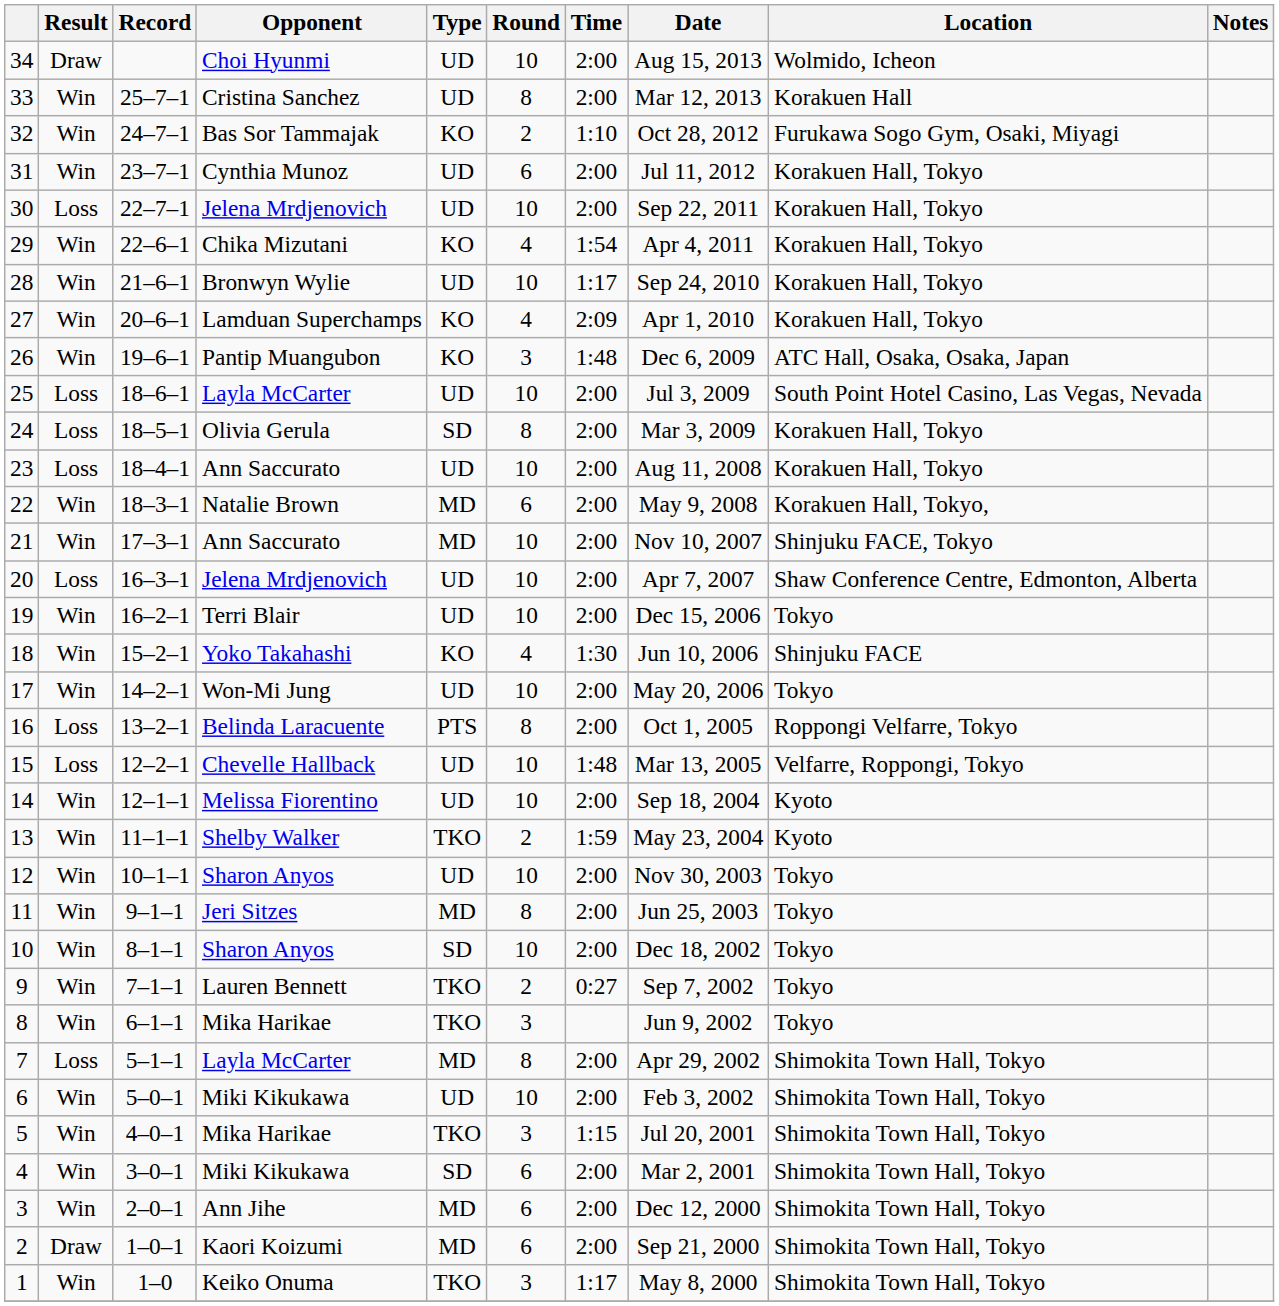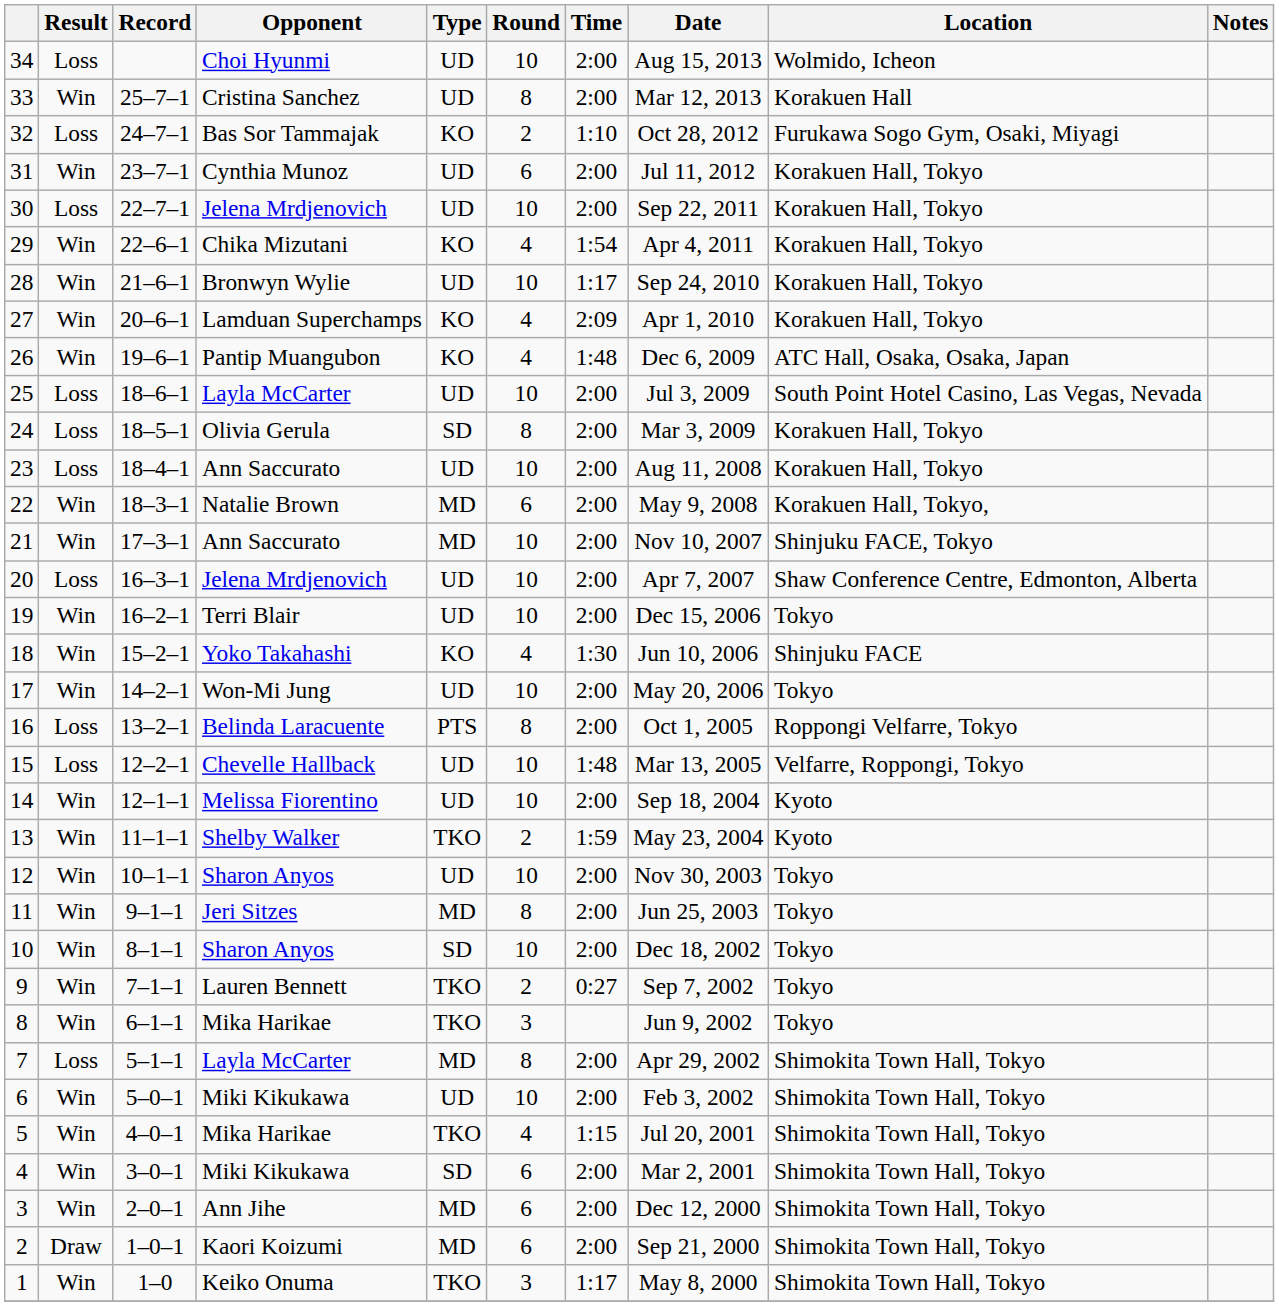 <table class="wikitable" style="text-align:center">
 <tr>
 <th></th>
 <th>Result</th>
 <th>Record</th>
 <th>Opponent</th>
 <th>Type</th>
 <th>Round</th>
 <th>Time</th>
 <th>Date</th>
 <th>Location</th>
 <th>Notes</th>
 </tr>
 <tr>
 <td>34</td>
-<td>Draw</td>
+<td>Loss</td>
 <td></td>
 <td style="text-align:left;"> <a href='#'>Choi Hyunmi</a></td>
 <td>UD</td>
 <td>10</td>
 <td>2:00</td>
 <td>Aug 15, 2013</td>
 <td style="text-align:left;"> Wolmido, Icheon</td>
 <td style="text-align:left;"></td>
 </tr>
 <tr>
 <td>33</td>
 <td>Win</td>
 <td>25–7–1</td>
 <td style="text-align:left;"> Cristina Sanchez</td>
 <td>UD</td>
 <td>8</td>
 <td>2:00</td>
 <td>Mar 12, 2013</td>
 <td style="text-align:left;"> Korakuen Hall</td>
 <td style="text-align:left;"></td>
 </tr>
 <tr>
 <td>32</td>
-<td>Win</td>
+<td>Loss</td>
 <td>24–7–1</td>
 <td style="text-align:left;"> Bas Sor Tammajak</td>
 <td>KO</td>
 <td>2</td>
 <td>1:10</td>
 <td>Oct 28, 2012</td>
 <td style="text-align:left;"> Furukawa Sogo Gym, Osaki, Miyagi</td>
 <td style="text-align:left;"></td>
 </tr>
 <tr>
 <td>31</td>
 <td>Win</td>
 <td>23–7–1</td>
 <td style="text-align:left;"> Cynthia Munoz</td>
 <td>UD</td>
 <td>6</td>
 <td>2:00</td>
 <td>Jul 11, 2012</td>
 <td style="text-align:left;"> Korakuen Hall, Tokyo</td>
 <td style="text-align:left;"></td>
 </tr>
 <tr>
 <td>30</td>
 <td>Loss</td>
 <td>22–7–1</td>
 <td style="text-align:left;"> <a href='#'>Jelena Mrdjenovich</a></td>
 <td>UD</td>
 <td>10</td>
 <td>2:00</td>
 <td>Sep 22, 2011</td>
 <td style="text-align:left;"> Korakuen Hall, Tokyo</td>
 <td style="text-align:left;"></td>
 </tr>
 <tr>
 <td>29</td>
 <td>Win</td>
 <td>22–6–1</td>
 <td style="text-align:left;"> Chika Mizutani</td>
 <td>KO</td>
 <td>4</td>
 <td>1:54</td>
 <td>Apr 4, 2011</td>
 <td style="text-align:left;"> Korakuen Hall, Tokyo</td>
 <td style="text-align:left;"></td>
 </tr>
 <tr>
 <td>28</td>
 <td>Win</td>
 <td>21–6–1</td>
 <td style="text-align:left;"> Bronwyn Wylie</td>
 <td>UD</td>
 <td>10</td>
 <td>1:17</td>
 <td>Sep 24, 2010</td>
 <td style="text-align:left;"> Korakuen Hall, Tokyo</td>
 <td style="text-align:left;"></td>
 </tr>
 <tr>
 <td>27</td>
 <td>Win</td>
 <td>20–6–1</td>
 <td style="text-align:left;"> Lamduan Superchamps</td>
 <td>KO</td>
 <td>4</td>
 <td>2:09</td>
 <td>Apr 1, 2010</td>
 <td style="text-align:left;"> Korakuen Hall, Tokyo</td>
 <td style="text-align:left;"></td>
 </tr>
 <tr>
 <td>26</td>
 <td>Win</td>
 <td>19–6–1</td>
 <td style="text-align:left;"> Pantip Muangubon</td>
 <td>KO</td>
-<td>3</td>
+<td>4</td>
 <td>1:48</td>
 <td>Dec 6, 2009</td>
 <td style="text-align:left;"> ATC Hall, Osaka, Osaka, Japan</td>
 <td style="text-align:left;"></td>
 </tr>
 <tr>
 <td>25</td>
 <td>Loss</td>
 <td>18–6–1</td>
 <td style="text-align:left;"> <a href='#'>Layla McCarter</a></td>
 <td>UD</td>
 <td>10</td>
 <td>2:00</td>
 <td>Jul 3, 2009</td>
 <td style="text-align:left;"> South Point Hotel Casino, Las Vegas, Nevada</td>
 <td style="text-align:left;"></td>
 </tr>
 <tr>
 <td>24</td>
 <td>Loss</td>
 <td>18–5–1</td>
 <td style="text-align:left;"> Olivia Gerula</td>
 <td>SD</td>
 <td>8</td>
 <td>2:00</td>
 <td>Mar 3, 2009</td>
 <td style="text-align:left;"> Korakuen Hall, Tokyo</td>
 <td style="text-align:left;"></td>
 </tr>
 <tr>
 <td>23</td>
 <td>Loss</td>
 <td>18–4–1</td>
 <td style="text-align:left;"> Ann Saccurato</td>
 <td>UD</td>
 <td>10</td>
 <td>2:00</td>
 <td>Aug 11, 2008</td>
 <td style="text-align:left;"> Korakuen Hall, Tokyo</td>
 <td style="text-align:left;"></td>
 </tr>
 <tr>
 <td>22</td>
 <td>Win</td>
 <td>18–3–1</td>
 <td style="text-align:left;"> Natalie Brown</td>
 <td>MD</td>
 <td>6</td>
 <td>2:00</td>
 <td>May 9, 2008</td>
 <td style="text-align:left;"> Korakuen Hall, Tokyo,</td>
 <td style="text-align:left;"></td>
 </tr>
 <tr>
 <td>21</td>
 <td>Win</td>
 <td>17–3–1</td>
 <td style="text-align:left;"> Ann Saccurato</td>
 <td>MD</td>
 <td>10</td>
 <td>2:00</td>
 <td>Nov 10, 2007</td>
 <td style="text-align:left;"> Shinjuku FACE, Tokyo</td>
 <td style="text-align:left;"></td>
 </tr>
 <tr>
 <td>20</td>
 <td>Loss</td>
 <td>16–3–1</td>
 <td style="text-align:left;"> <a href='#'>Jelena Mrdjenovich</a></td>
 <td>UD</td>
 <td>10</td>
 <td>2:00</td>
 <td>Apr 7, 2007</td>
 <td style="text-align:left;"> Shaw Conference Centre, Edmonton, Alberta</td>
 <td style="text-align:left;"></td>
 </tr>
 <tr>
 <td>19</td>
 <td>Win</td>
 <td>16–2–1</td>
 <td style="text-align:left;"> Terri Blair</td>
 <td>UD</td>
 <td>10</td>
 <td>2:00</td>
 <td>Dec 15, 2006</td>
 <td style="text-align:left;"> Tokyo</td>
 <td style="text-align:left;"></td>
 </tr>
 <tr>
 <td>18</td>
 <td>Win</td>
 <td>15–2–1</td>
 <td style="text-align:left;"> <a href='#'>Yoko Takahashi</a></td>
 <td>KO</td>
 <td>4</td>
 <td>1:30</td>
 <td>Jun 10, 2006</td>
 <td style="text-align:left;"> Shinjuku FACE</td>
 <td style="text-align:left;"></td>
 </tr>
 <tr>
 <td>17</td>
 <td>Win</td>
 <td>14–2–1</td>
 <td style="text-align:left;"> Won-Mi Jung</td>
 <td>UD</td>
 <td>10</td>
 <td>2:00</td>
 <td>May 20, 2006</td>
 <td style="text-align:left;"> Tokyo</td>
 <td style="text-align:left;"></td>
 </tr>
 <tr>
 <td>16</td>
 <td>Loss</td>
 <td>13–2–1</td>
 <td style="text-align:left;"> <a href='#'>Belinda Laracuente</a></td>
 <td>PTS</td>
 <td>8</td>
 <td>2:00</td>
 <td>Oct 1, 2005</td>
 <td style="text-align:left;"> Roppongi Velfarre, Tokyo</td>
 <td style="text-align:left;"></td>
 </tr>
 <tr>
 <td>15</td>
 <td>Loss</td>
 <td>12–2–1</td>
 <td style="text-align:left;"> <a href='#'>Chevelle Hallback</a></td>
 <td>UD</td>
 <td>10</td>
 <td>1:48</td>
 <td>Mar 13, 2005</td>
 <td style="text-align:left;"> Velfarre, Roppongi, Tokyo</td>
 <td style="text-align:left;"></td>
 </tr>
 <tr>
 <td>14</td>
 <td>Win</td>
 <td>12–1–1</td>
 <td style="text-align:left;"> <a href='#'>Melissa Fiorentino</a></td>
 <td>UD</td>
 <td>10</td>
 <td>2:00</td>
 <td>Sep 18, 2004</td>
 <td style="text-align:left;"> Kyoto</td>
 <td style="text-align:left;"></td>
 </tr>
 <tr>
 <td>13</td>
 <td>Win</td>
 <td>11–1–1</td>
 <td style="text-align:left;"> <a href='#'>Shelby Walker</a></td>
 <td>TKO</td>
 <td>2</td>
 <td>1:59</td>
 <td>May 23, 2004</td>
 <td style="text-align:left;"> Kyoto</td>
 <td style="text-align:left;"></td>
 </tr>
 <tr>
 <td>12</td>
 <td>Win</td>
 <td>10–1–1</td>
 <td style="text-align:left;"> <a href='#'>Sharon Anyos</a></td>
 <td>UD</td>
 <td>10</td>
 <td>2:00</td>
 <td>Nov 30, 2003</td>
 <td style="text-align:left;"> Tokyo</td>
 <td style="text-align:left;"></td>
 </tr>
 <tr>
 <td>11</td>
 <td>Win</td>
 <td>9–1–1</td>
 <td style="text-align:left;"> <a href='#'>Jeri Sitzes</a></td>
 <td>MD</td>
 <td>8</td>
 <td>2:00</td>
 <td>Jun 25, 2003</td>
 <td style="text-align:left;"> Tokyo</td>
 <td style="text-align:left;"></td>
 </tr>
 <tr>
 <td>10</td>
 <td>Win</td>
 <td>8–1–1</td>
 <td style="text-align:left;"> <a href='#'>Sharon Anyos</a></td>
 <td>SD</td>
 <td>10</td>
 <td>2:00</td>
 <td>Dec 18, 2002</td>
 <td style="text-align:left;"> Tokyo</td>
 <td style="text-align:left;"></td>
 </tr>
 <tr>
 <td>9</td>
 <td>Win</td>
 <td>7–1–1</td>
 <td style="text-align:left;"> Lauren Bennett</td>
 <td>TKO</td>
 <td>2</td>
 <td>0:27</td>
 <td>Sep 7, 2002</td>
 <td style="text-align:left;"> Tokyo</td>
 <td style="text-align:left;"></td>
 </tr>
 <tr>
 <td>8</td>
 <td>Win</td>
 <td>6–1–1</td>
 <td style="text-align:left;"> Mika Harikae</td>
 <td>TKO</td>
 <td>3</td>
 <td></td>
 <td>Jun 9, 2002</td>
 <td style="text-align:left;"> Tokyo</td>
 <td style="text-align:left;"></td>
 </tr>
 <tr>
 <td>7</td>
 <td>Loss</td>
 <td>5–1–1</td>
 <td style="text-align:left;"> <a href='#'>Layla McCarter</a></td>
 <td>MD</td>
 <td>8</td>
 <td>2:00</td>
 <td>Apr 29, 2002</td>
 <td style="text-align:left;"> Shimokita Town Hall, Tokyo</td>
 <td style="text-align:left;"></td>
 </tr>
 <tr>
 <td>6</td>
 <td>Win</td>
 <td>5–0–1</td>
 <td style="text-align:left;"> Miki Kikukawa</td>
 <td>UD</td>
 <td>10</td>
 <td>2:00</td>
 <td>Feb 3, 2002</td>
 <td style="text-align:left;"> Shimokita Town Hall, Tokyo</td>
 <td style="text-align:left;"></td>
 </tr>
 <tr>
 <td>5</td>
 <td>Win</td>
 <td>4–0–1</td>
 <td style="text-align:left;"> Mika Harikae</td>
 <td>TKO</td>
-<td>3</td>
+<td>4</td>
 <td>1:15</td>
 <td>Jul 20, 2001</td>
 <td style="text-align:left;"> Shimokita Town Hall, Tokyo</td>
 <td style="text-align:left;"></td>
 </tr>
 <tr>
 <td>4</td>
 <td>Win</td>
 <td>3–0–1</td>
 <td style="text-align:left;"> Miki Kikukawa</td>
 <td>SD</td>
 <td>6</td>
 <td>2:00</td>
 <td>Mar 2, 2001</td>
 <td style="text-align:left;"> Shimokita Town Hall, Tokyo</td>
 <td style="text-align:left;"></td>
 </tr>
 <tr>
 <td>3</td>
 <td>Win</td>
 <td>2–0–1</td>
 <td style="text-align:left;"> Ann Jihe</td>
 <td>MD</td>
 <td>6</td>
 <td>2:00</td>
 <td>Dec 12, 2000</td>
 <td style="text-align:left;"> Shimokita Town Hall, Tokyo</td>
 <td style="text-align:left;"></td>
 </tr>
 <tr>
 <td>2</td>
 <td>Draw</td>
 <td>1–0–1</td>
 <td style="text-align:left;"> Kaori Koizumi</td>
 <td>MD</td>
 <td>6</td>
 <td>2:00</td>
 <td>Sep 21, 2000</td>
 <td style="text-align:left;"> Shimokita Town Hall, Tokyo</td>
 <td style="text-align:left;"></td>
 </tr>
 <tr>
 <td>1</td>
 <td>Win</td>
 <td>1–0</td>
 <td style="text-align:left;"> Keiko Onuma</td>
 <td>TKO</td>
 <td>3</td>
 <td>1:17</td>
 <td>May 8, 2000</td>
 <td style="text-align:left;"> Shimokita Town Hall, Tokyo</td>
 <td style="text-align:left;"></td>
 </tr>
 <tr>
 </tr>
 </table>
